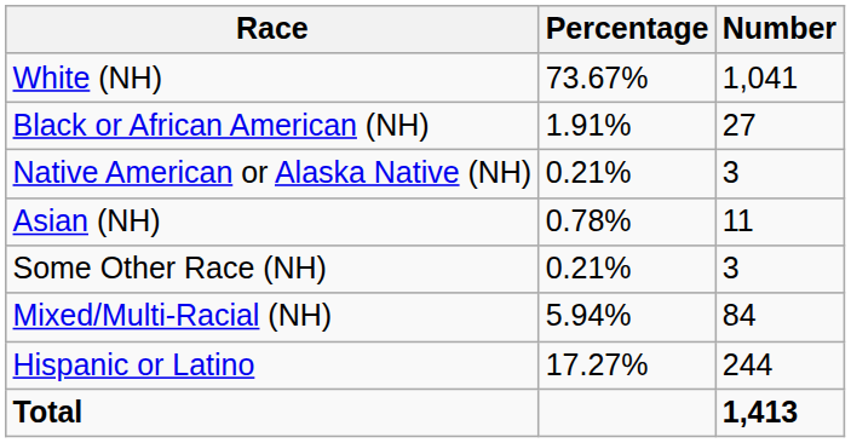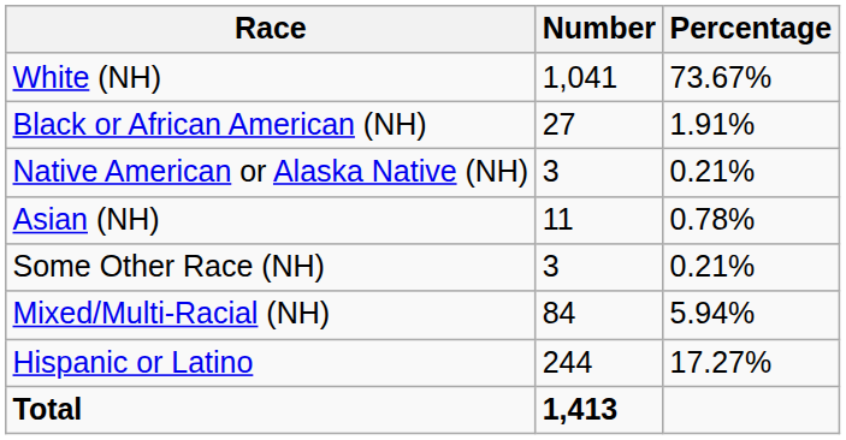 <table class="wikitable">
 <tr>
 <th>Race</th>
+<th>Number</th>
 <th>Percentage</th>
-<th>Number</th>
 </tr>
 <tr>
 <td><a href='#'>White</a> (NH)</td>
+<td>1,041</td>
 <td>73.67%</td>
-<td>1,041</td>
 </tr>
 <tr>
 <td><a href='#'>Black or African American</a> (NH)</td>
+<td>27</td>
 <td>1.91%</td>
-<td>27</td>
 </tr>
 <tr>
 <td><a href='#'>Native American</a> or <a href='#'>Alaska Native</a> (NH)</td>
+<td>3</td>
 <td>0.21%</td>
-<td>3</td>
 </tr>
 <tr>
 <td><a href='#'>Asian</a> (NH)</td>
+<td>11</td>
 <td>0.78%</td>
-<td>11</td>
 </tr>
 <tr>
 <td>Some Other Race (NH)</td>
+<td>3</td>
 <td>0.21%</td>
-<td>3</td>
 </tr>
 <tr>
 <td><a href='#'>Mixed/Multi-Racial</a> (NH)</td>
+<td>84</td>
 <td>5.94%</td>
-<td>84</td>
 </tr>
 <tr>
 <td><a href='#'>Hispanic or Latino</a></td>
+<td>244</td>
 <td>17.27%</td>
-<td>244</td>
 </tr>
 <tr>
 <td><strong>Total</strong></td>
+<td><strong>1,413</strong></td>
 <td></td>
-<td><strong>1,413</strong></td>
 </tr>
 </table>
